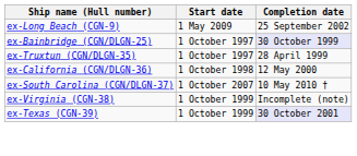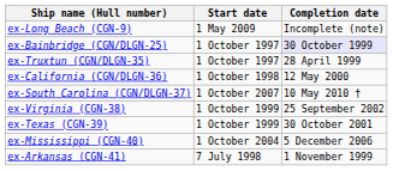 <table class="sortable wikitable">
 <tr>
 <th>Ship name (Hull number)</th>
 <th>Start date</th>
 <th>Completion date</th>
 </tr>
 <tr>
 <td><a href='#'>ex-<em>Long Beach</em> (CGN-9)</a></td>
 <td>1 May 2009</td>
-<td>25 September 2002</td>
+<td>Incomplete (note)</td>
 </tr>
 <tr>
 <td><a href='#'>ex-<em>Bainbridge</em> (CGN/DLGN-25)</a></td>
 <td>1 October 1997</td>
 <td style="background: lavender;">30 October 1999</td>
 </tr>
 <tr>
 <td><a href='#'>ex-<em>Truxtun</em> (CGN/DLGN-35)</a></td>
 <td>1 October 1997</td>
 <td>28 April 1999</td>
 </tr>
 <tr>
 <td><a href='#'>ex-<em>California</em> (CGN/DLGN-36)</a></td>
 <td>1 October 1998</td>
 <td>12 May 2000</td>
 </tr>
 <tr>
 <td><a href='#'>ex-<em>South Carolina</em> (CGN/DLGN-37)</a></td>
 <td>1 October 2007</td>
 <td>10 May 2010 †</td>
 </tr>
 <tr>
 <td><a href='#'>ex-<em>Virginia</em> (CGN-38)</a></td>
 <td>1 October 1999</td>
-<td>Incomplete (note)</td>
+<td>25 September 2002</td>
 </tr>
 <tr>
 <td><a href='#'>ex-<em>Texas</em> (CGN-39)</a></td>
 <td>1 October 1999</td>
-<td style="background: lavender;">30 October 2001</td>
+<td>30 October 2001</td>
+</tr>
+<tr>
+<td><a href='#'>ex-<em>Mississippi</em> (CGN-40)</a></td>
+<td>1 October 2004</td>
+<td>5 December 2006</td>
+</tr>
+<tr>
+<td><a href='#'>ex-<em>Arkansas</em> (CGN-41)</a></td>
+<td>7 July 1998</td>
+<td>1 November 1999</td>
 </tr>
 </table>
